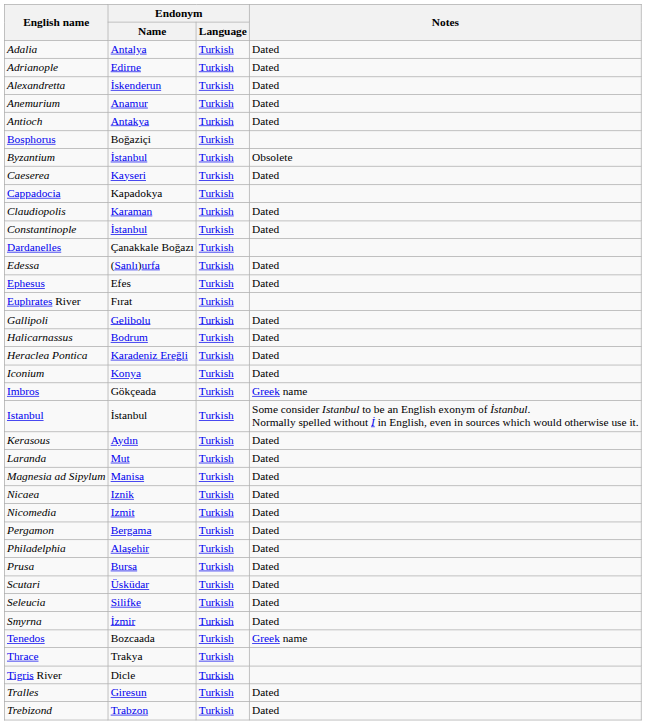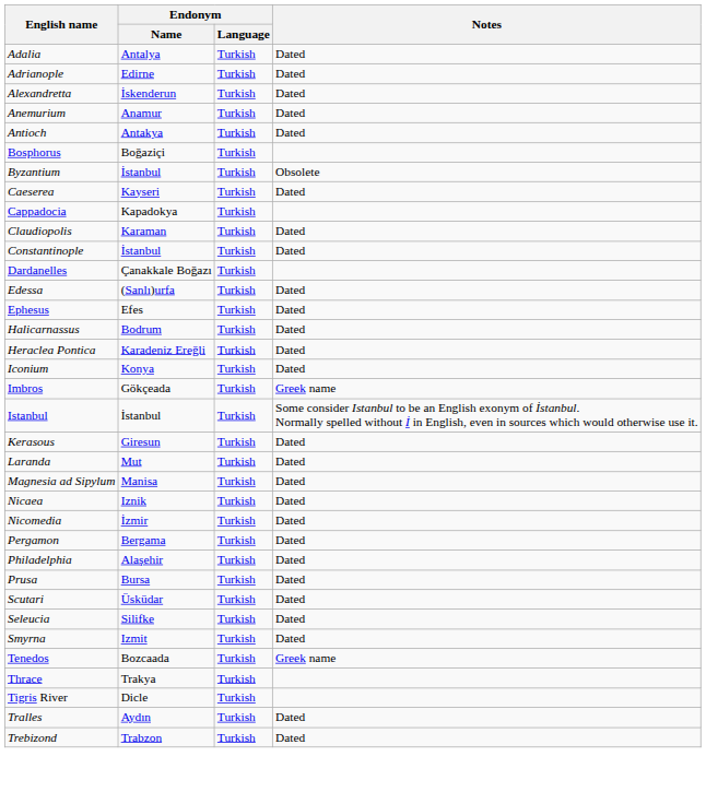 <table class="wikitable sortable mw-collapsible">
 <tr>
 <th rowspan="2">English name</th>
 <th colspan="2">Endonym</th>
 <th rowspan="2">Notes</th>
 </tr>
 <tr>
 <th>Name</th>
 <th>Language</th>
 </tr>
 <tr>
 <td><em>Adalia</em></td>
 <td><a href='#'>Antalya</a></td>
 <td><a href='#'>Turkish</a></td>
 <td>Dated</td>
 </tr>
 <tr>
 <td><em>Adrianople</em></td>
 <td><a href='#'>Edirne</a></td>
 <td><a href='#'>Turkish</a></td>
 <td>Dated</td>
 </tr>
 <tr>
 <td><em>Alexandretta</em></td>
 <td><a href='#'>İskenderun</a></td>
 <td><a href='#'>Turkish</a></td>
 <td>Dated</td>
 </tr>
 <tr>
 <td><em>Anemurium</em></td>
 <td><a href='#'>Anamur</a></td>
 <td><a href='#'>Turkish</a></td>
 <td>Dated</td>
 </tr>
 <tr>
 <td><em>Antioch</em></td>
 <td><a href='#'>Antakya</a></td>
 <td><a href='#'>Turkish</a></td>
 <td>Dated</td>
 </tr>
 <tr>
 <td><a href='#'>Bosphorus</a></td>
 <td>Boǧaziçi</td>
 <td><a href='#'>Turkish</a></td>
 <td></td>
 </tr>
 <tr>
 <td><em>Byzantium</em></td>
 <td><a href='#'>İstanbul</a></td>
 <td><a href='#'>Turkish</a></td>
 <td>Obsolete</td>
 </tr>
 <tr>
 <td><em>Caeserea</em></td>
 <td><a href='#'>Kayseri</a></td>
 <td><a href='#'>Turkish</a></td>
 <td>Dated</td>
 </tr>
 <tr>
 <td><a href='#'>Cappadocia</a></td>
 <td>Kapadokya</td>
 <td><a href='#'>Turkish</a></td>
 <td></td>
 </tr>
 <tr>
 <td><em>Claudiopolis</em></td>
 <td><a href='#'>Karaman</a></td>
 <td><a href='#'>Turkish</a></td>
 <td>Dated</td>
 </tr>
 <tr>
 <td><em>Constantinople</em></td>
 <td><a href='#'>İstanbul</a></td>
 <td><a href='#'>Turkish</a></td>
 <td>Dated</td>
 </tr>
 <tr>
 <td><a href='#'>Dardanelles</a></td>
 <td>Çanakkale Boǧazı</td>
 <td><a href='#'>Turkish</a></td>
 <td></td>
 </tr>
 <tr>
 <td><em>Edessa</em></td>
 <td>(<a href='#'>Sanlı</a>)<a href='#'>urfa</a></td>
 <td><a href='#'>Turkish</a></td>
 <td>Dated</td>
 </tr>
 <tr>
 <td><a href='#'>Ephesus</a></td>
 <td>Efes</td>
 <td><a href='#'>Turkish</a></td>
 <td>Dated</td>
 </tr>
 <tr>
-<td><a href='#'>Euphrates</a> River</td>
-<td>Fırat</td>
-<td><a href='#'>Turkish</a></td>
-<td></td>
-</tr>
-<tr>
-<td><em>Gallipoli</em></td>
-<td><a href='#'>Gelibolu</a></td>
-<td><a href='#'>Turkish</a></td>
-<td>Dated</td>
-</tr>
-<tr>
 <td><em>Halicarnassus</em></td>
 <td><a href='#'>Bodrum</a></td>
 <td><a href='#'>Turkish</a></td>
 <td>Dated</td>
 </tr>
 <tr>
 <td><em>Heraclea Pontica</em></td>
 <td><a href='#'>Karadeniz Ereǧli</a></td>
 <td><a href='#'>Turkish</a></td>
 <td>Dated</td>
 </tr>
 <tr>
 <td><em>Iconium</em></td>
 <td><a href='#'>Konya</a></td>
 <td><a href='#'>Turkish</a></td>
 <td>Dated</td>
 </tr>
 <tr>
 <td><a href='#'>Imbros</a></td>
 <td>Gökçeada</td>
 <td><a href='#'>Turkish</a></td>
 <td><a href='#'>Greek</a> name</td>
 </tr>
 <tr>
 <td><a href='#'>Istanbul</a></td>
 <td>İstanbul</td>
 <td><a href='#'>Turkish</a></td>
 <td>Some consider <em>Istanbul</em> to be an English exonym of <em>İstanbul</em>.<br>Normally spelled without <em><a href='#'>İ</a></em> in English, even in sources which would otherwise use it.</td>
 </tr>
 <tr>
 <td><em>Kerasous</em></td>
-<td><a href='#'>Aydın</a></td>
+<td><a href='#'>Giresun</a></td>
 <td><a href='#'>Turkish</a></td>
 <td>Dated</td>
 </tr>
 <tr>
 <td><em>Laranda</em></td>
 <td><a href='#'>Mut</a></td>
 <td><a href='#'>Turkish</a></td>
 <td>Dated</td>
 </tr>
 <tr>
 <td><em>Magnesia ad Sipylum</em></td>
 <td><a href='#'>Manisa</a></td>
 <td><a href='#'>Turkish</a></td>
 <td>Dated</td>
 </tr>
 <tr>
 <td><em>Nicaea</em></td>
 <td><a href='#'>Iznik</a></td>
 <td><a href='#'>Turkish</a></td>
 <td>Dated</td>
 </tr>
 <tr>
 <td><em>Nicomedia</em></td>
-<td><a href='#'>Izmit</a></td>
+<td><a href='#'>İzmir</a></td>
 <td><a href='#'>Turkish</a></td>
 <td>Dated</td>
 </tr>
 <tr>
 <td><em>Pergamon</em></td>
 <td><a href='#'>Bergama</a></td>
 <td><a href='#'>Turkish</a></td>
 <td>Dated</td>
 </tr>
 <tr>
 <td><em>Philadelphia</em></td>
 <td><a href='#'>Alaşehir</a></td>
 <td><a href='#'>Turkish</a></td>
 <td>Dated</td>
 </tr>
 <tr>
 <td><em>Prusa</em></td>
 <td><a href='#'>Bursa</a></td>
 <td><a href='#'>Turkish</a></td>
 <td>Dated</td>
 </tr>
 <tr>
 <td><em>Scutari</em></td>
 <td><a href='#'>Üsküdar</a></td>
 <td><a href='#'>Turkish</a></td>
 <td>Dated</td>
 </tr>
 <tr>
 <td><em>Seleucia</em></td>
 <td><a href='#'>Silifke</a></td>
 <td><a href='#'>Turkish</a></td>
 <td>Dated</td>
 </tr>
 <tr>
 <td><em>Smyrna</em></td>
-<td><a href='#'>İzmir</a></td>
+<td><a href='#'>Izmit</a></td>
 <td><a href='#'>Turkish</a></td>
 <td>Dated</td>
 </tr>
 <tr>
 <td><a href='#'>Tenedos</a></td>
 <td>Bozcaada</td>
 <td><a href='#'>Turkish</a></td>
 <td><a href='#'>Greek</a> name</td>
 </tr>
 <tr>
 <td><a href='#'>Thrace</a></td>
 <td>Trakya</td>
 <td><a href='#'>Turkish</a></td>
 <td></td>
 </tr>
 <tr>
 <td><a href='#'>Tigris</a> River</td>
 <td>Dicle</td>
 <td><a href='#'>Turkish</a></td>
 <td></td>
 </tr>
 <tr>
 <td><em>Tralles</em></td>
-<td><a href='#'>Giresun</a></td>
+<td><a href='#'>Aydın</a></td>
 <td><a href='#'>Turkish</a></td>
 <td>Dated</td>
 </tr>
 <tr>
 <td><em>Trebizond</em></td>
 <td><a href='#'>Trabzon</a></td>
 <td><a href='#'>Turkish</a></td>
 <td>Dated</td>
 </tr>
 </table>
